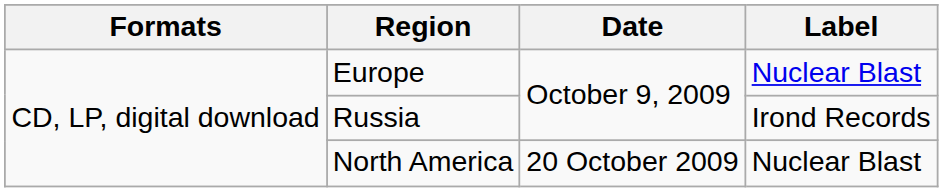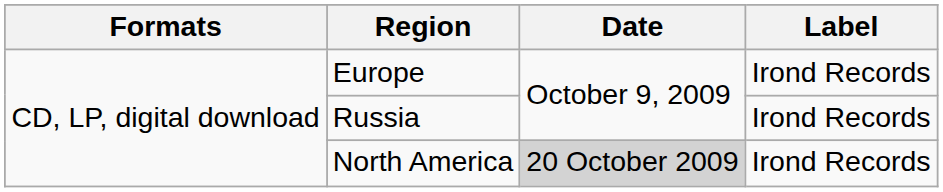 <table class="wikitable plainrowheaders">
 <tr>
 <th scope="col">Formats</th>
 <th scope="col">Region</th>
 <th scope="col">Date</th>
 <th scope="col">Label</th>
 </tr>
 <tr>
 <td rowspan=3>CD, LP, digital download</td>
 <td>Europe</td>
 <td rowspan=2>October 9, 2009</td>
-<td><a href='#'>Nuclear Blast</a></td>
+<td>Irond Records</td>
 </tr>
 <tr>
 <td>Russia</td>
 <td>Irond Records</td>
 </tr>
 <tr>
 <td>North America</td>
-<td>20 October 2009</td>
-<td>Nuclear Blast</td>
+<td style="background: lightgrey;">20 October 2009</td>
+<td>Irond Records</td>
 </tr>
 </table>
